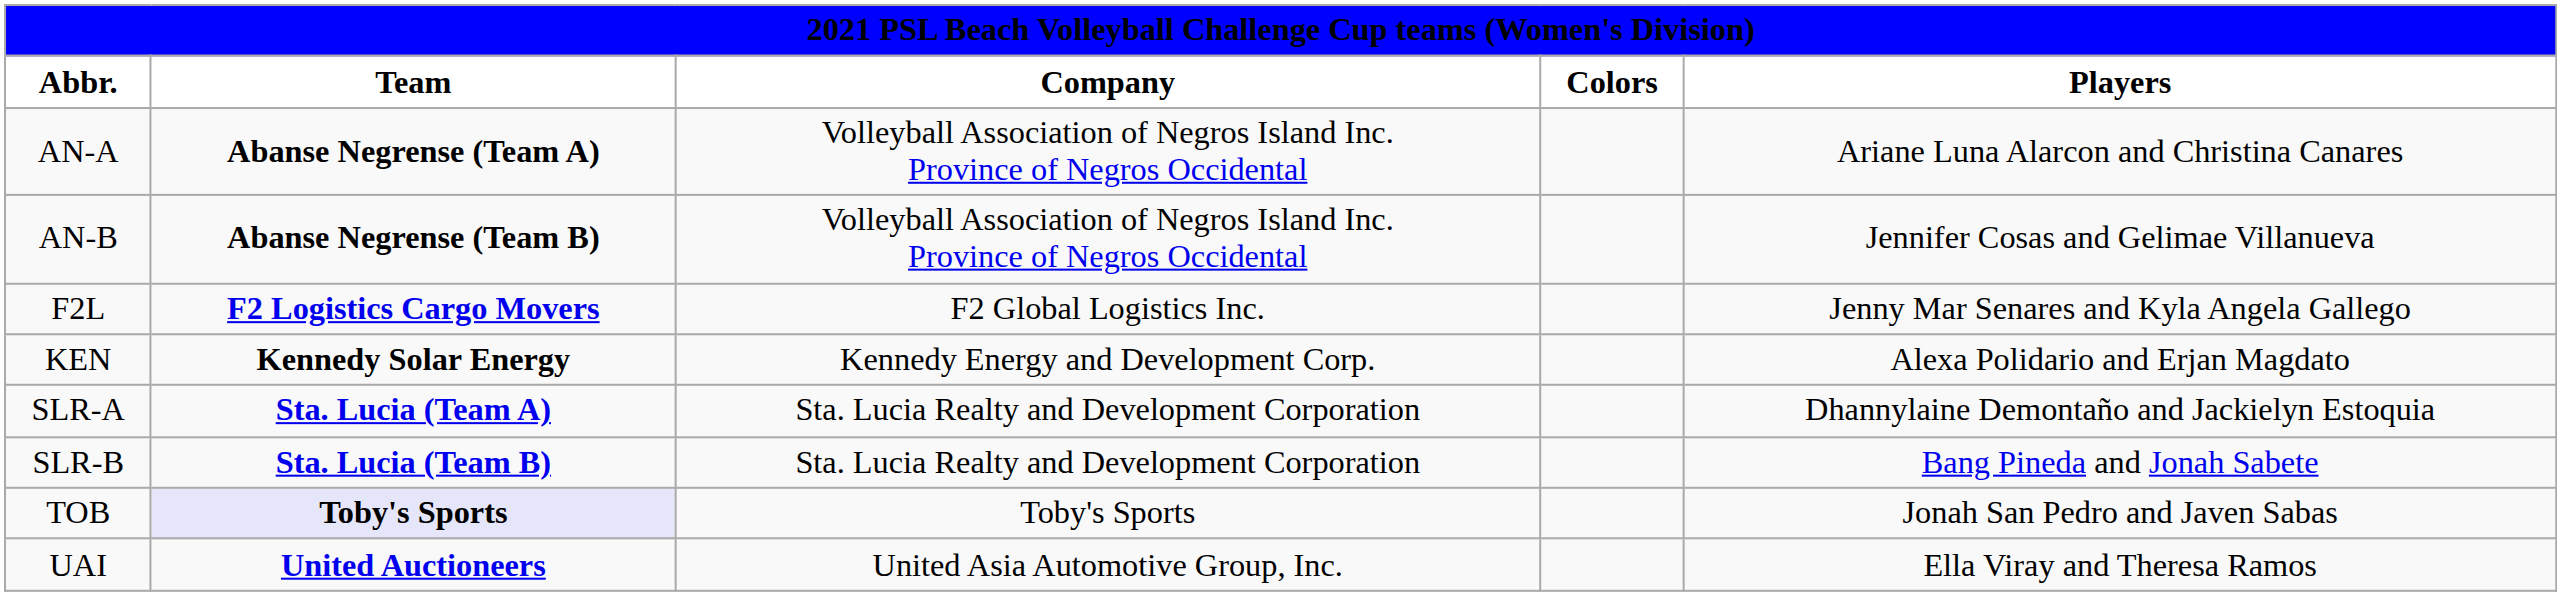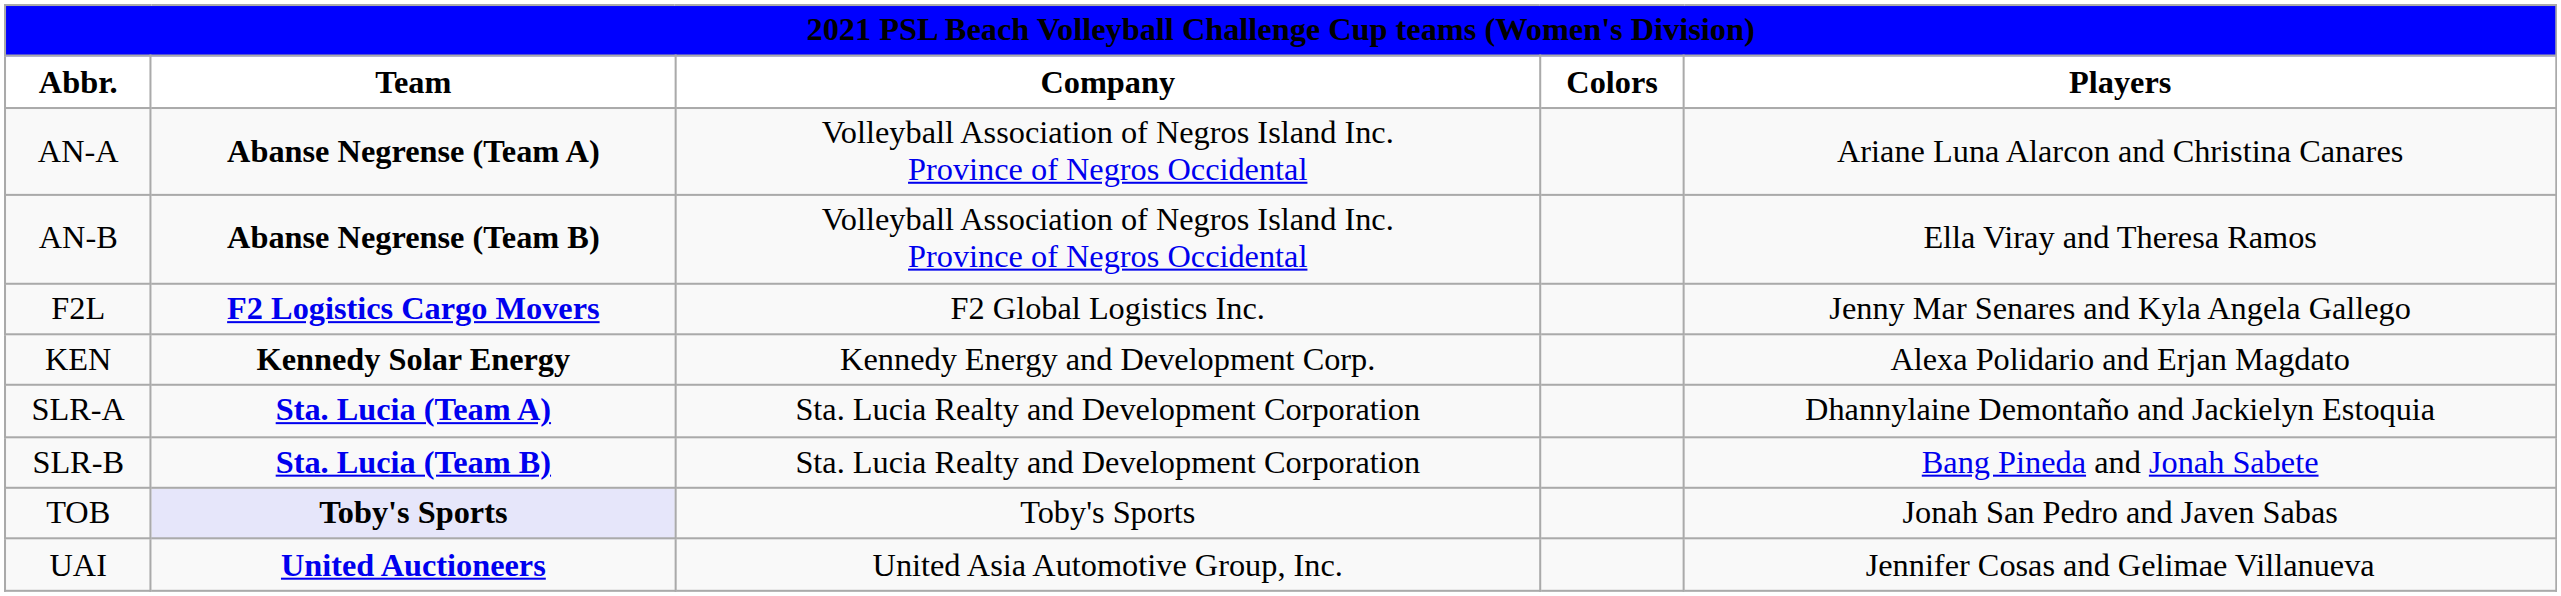 <table class="wikitable" style="width:100%; text-align:left">
 <tr>
 <th style=background:BLUE colspan=7><span>2021 PSL Beach Volleyball Challenge Cup teams (Women's Division)</span></th>
 </tr>
 <tr>
 <th style="background:white">Abbr.</th>
 <th style="background:white">Team</th>
 <th style="background:white">Company</th>
 <th style="background:white">Colors</th>
 <th style="background:white">Players</th>
 </tr>
 <tr>
 <td align=center>AN-A</td>
 <td align=center><strong>Abanse Negrense (Team A)</strong></td>
 <td align=center>Volleyball Association of Negros Island Inc.<br><a href='#'>Province of Negros Occidental</a></td>
 <td align=center>  </td>
 <td align=center>Ariane Luna Alarcon and Christina Canares</td>
 </tr>
 <tr>
 <td align=center>AN-B</td>
 <td align=center><strong>Abanse Negrense (Team B)</strong></td>
 <td align=center>Volleyball Association of Negros Island Inc.<br><a href='#'>Province of Negros Occidental</a></td>
 <td align=center>  </td>
-<td align=center>Jennifer Cosas and Gelimae Villanueva</td>
+<td align=center>Ella Viray and Theresa Ramos</td>
 </tr>
 <tr>
 <td align=center>F2L</td>
 <td align=center><strong><a href='#'>F2 Logistics Cargo Movers</a></strong></td>
 <td align=center>F2 Global Logistics Inc.</td>
 <td align=center>  </td>
 <td align=center>Jenny Mar Senares and Kyla Angela Gallego</td>
 </tr>
 <tr>
 <td align=center>KEN</td>
 <td align=center><strong>Kennedy Solar Energy</strong></td>
 <td align=center>Kennedy Energy and Development Corp.</td>
 <td align=center></td>
 <td align=center>Alexa Polidario and Erjan Magdato</td>
 </tr>
 <tr>
 <td align=center>SLR-A</td>
 <td align=center><strong><a href='#'>Sta. Lucia (Team A)</a></strong></td>
 <td align=center>Sta. Lucia Realty and Development Corporation</td>
 <td align=center>  </td>
 <td align=center>Dhannylaine Demontaño and Jackielyn Estoquia</td>
 </tr>
 <tr>
 <td align=center>SLR-B</td>
 <td align=center><strong><a href='#'>Sta. Lucia (Team B)</a></strong></td>
 <td align=center>Sta. Lucia Realty and Development Corporation</td>
 <td align=center>  </td>
 <td align=center><a href='#'>Bang Pineda</a> and <a href='#'>Jonah Sabete</a></td>
 </tr>
 <tr>
 <td align=center>TOB</td>
 <td align=center style="background: lavender;"><strong>Toby's Sports</strong></td>
 <td align=center>Toby's Sports</td>
 <td align=center> </td>
 <td align=center>Jonah San Pedro and Javen Sabas</td>
 </tr>
 <tr>
 <td align=center>UAI</td>
 <td align=center><strong><a href='#'>United Auctioneers</a></strong></td>
 <td align=center>United Asia Automotive Group, Inc.</td>
 <td align=center>  </td>
-<td align=center>Ella Viray and Theresa Ramos</td>
+<td align=center>Jennifer Cosas and Gelimae Villanueva</td>
 </tr>
 </table>
